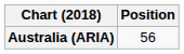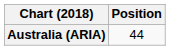 <table class="wikitable plainrowheaders" style="text-align:center">
 <tr>
 <th>Chart (2018)</th>
 <th>Position</th>
 </tr>
 <tr>
 <th scope="row">Australia (ARIA)</th>
-<td>56</td>
+<td>44</td>
 </tr>
 </table>
